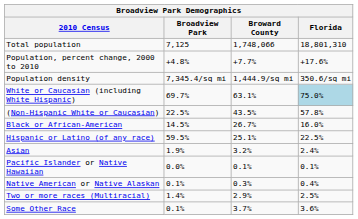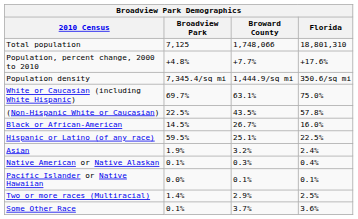 <table class="wikitable" style="float: center; margin-right: 2em; width: 35%; font-size: 75%;">
 <tr>
 <th colspan=4>Broadview Park Demographics</th>
 </tr>
 <tr>
 <th><a href='#'>2010 Census</a></th>
 <th>Broadview Park</th>
 <th>Broward County</th>
 <th>Florida</th>
 </tr>
 <tr>
 <td>Total population</td>
 <td>7,125</td>
 <td>1,748,066</td>
 <td>18,801,310</td>
 </tr>
 <tr>
 <td>Population, percent change, 2000 to 2010</td>
 <td>+4.8%</td>
 <td>+7.7%</td>
 <td>+17.6%</td>
 </tr>
 <tr>
 <td>Population density</td>
 <td>7,345.4/sq mi</td>
 <td>1,444.9/sq mi</td>
 <td>350.6/sq mi</td>
 </tr>
 <tr>
 <td><a href='#'>White or Caucasian</a> (including <a href='#'>White Hispanic</a>)</td>
 <td>69.7%</td>
 <td>63.1%</td>
-<td style="background: lightblue;">75.0%</td>
+<td>75.0%</td>
 </tr>
 <tr>
 <td>(<a href='#'>Non-Hispanic White or Caucasian</a>)</td>
 <td>22.5%</td>
 <td>43.5%</td>
 <td>57.8%</td>
 </tr>
 <tr>
 <td><a href='#'>Black or African-American</a></td>
 <td>14.5%</td>
 <td>26.7%</td>
 <td>16.0%</td>
 </tr>
 <tr>
 <td><a href='#'>Hispanic or Latino (of any race)</a></td>
 <td>59.5%</td>
 <td>25.1%</td>
 <td>22.5%</td>
 </tr>
 <tr>
 <td><a href='#'>Asian</a></td>
 <td>1.9%</td>
 <td>3.2%</td>
 <td>2.4%</td>
 </tr>
 <tr>
+<td><a href='#'>Native American</a> or <a href='#'>Native Alaskan</a></td>
+<td>0.1%</td>
+<td>0.3%</td>
+<td>0.4%</td>
+</tr>
+<tr>
 <td><a href='#'>Pacific Islander</a> or <a href='#'>Native Hawaiian</a></td>
 <td>0.0%</td>
 <td>0.1%</td>
 <td>0.1%</td>
-</tr>
-<tr>
-<td><a href='#'>Native American</a> or <a href='#'>Native Alaskan</a></td>
-<td>0.1%</td>
-<td>0.3%</td>
-<td>0.4%</td>
 </tr>
 <tr>
 <td><a href='#'>Two or more races (Multiracial)</a></td>
 <td>1.4%</td>
 <td>2.9%</td>
 <td>2.5%</td>
 </tr>
 <tr>
 <td><a href='#'>Some Other Race</a></td>
 <td>0.1%</td>
 <td>3.7%</td>
 <td>3.6%</td>
 </tr>
 </table>
